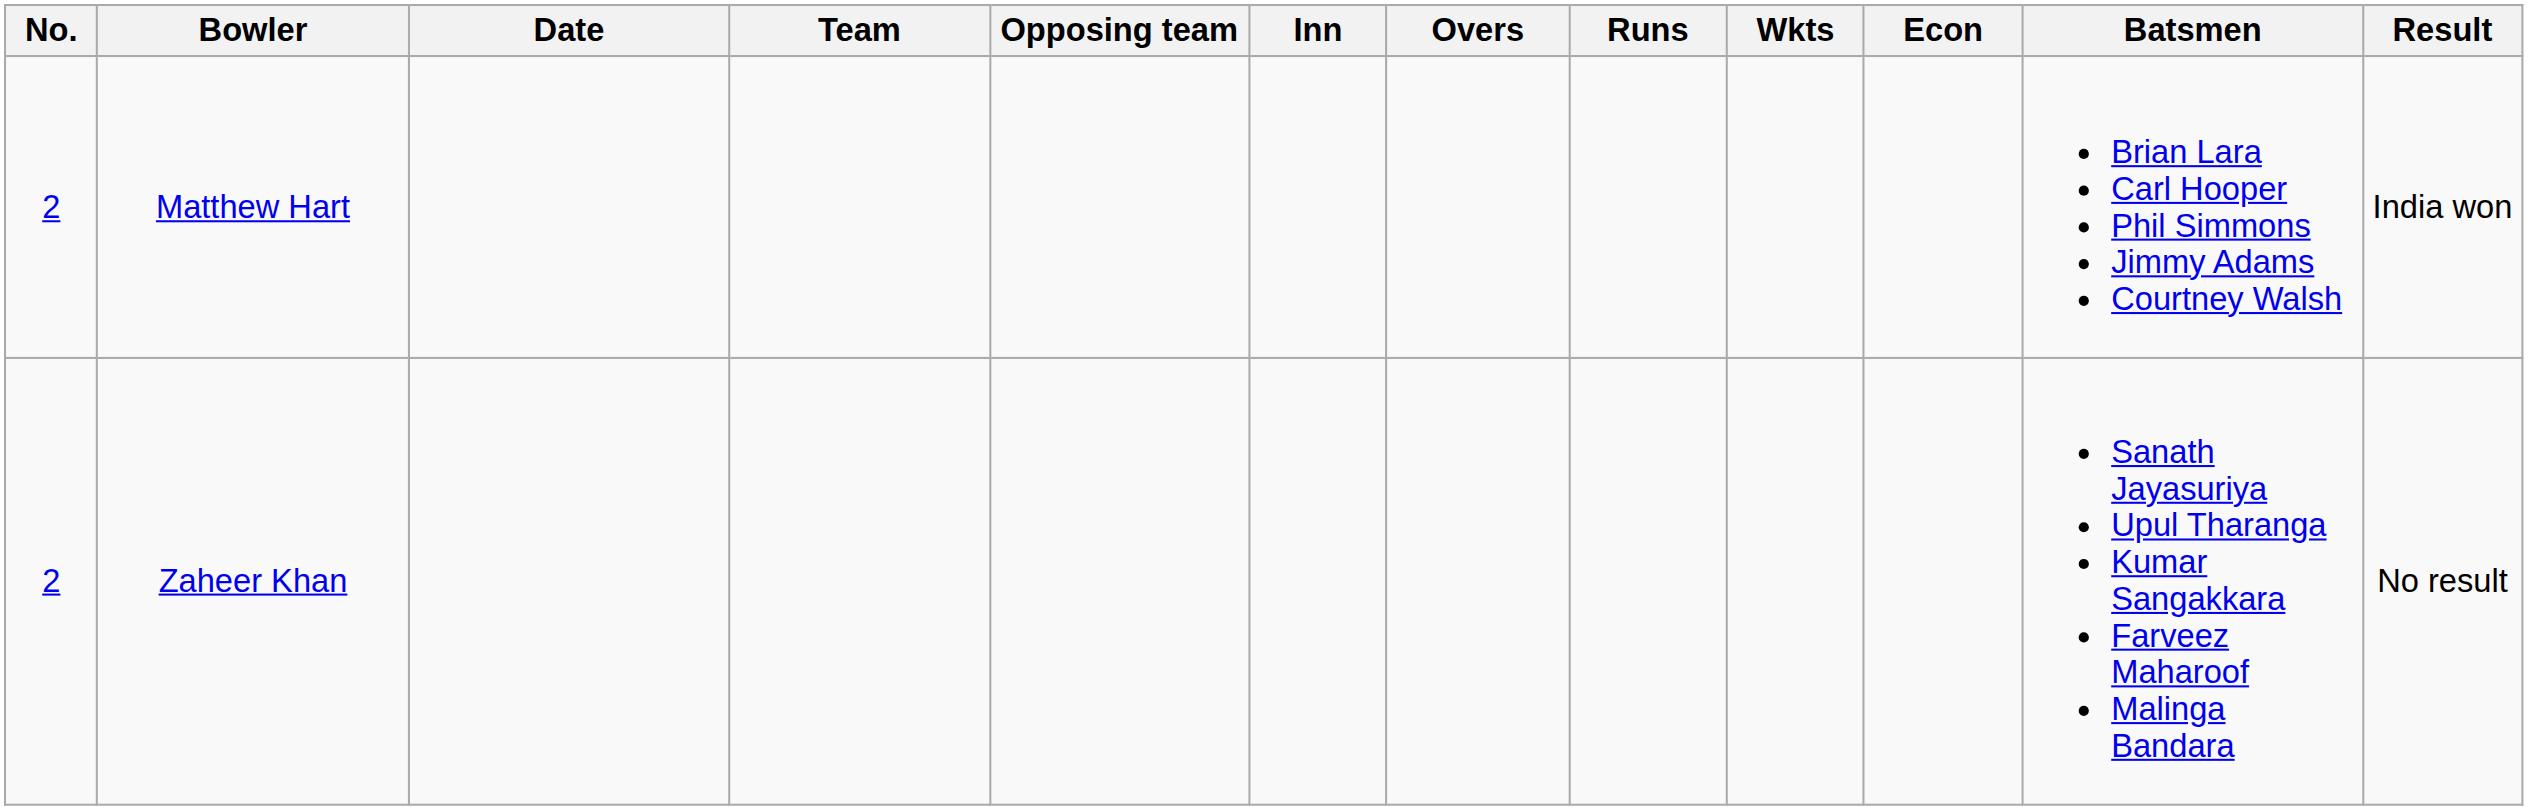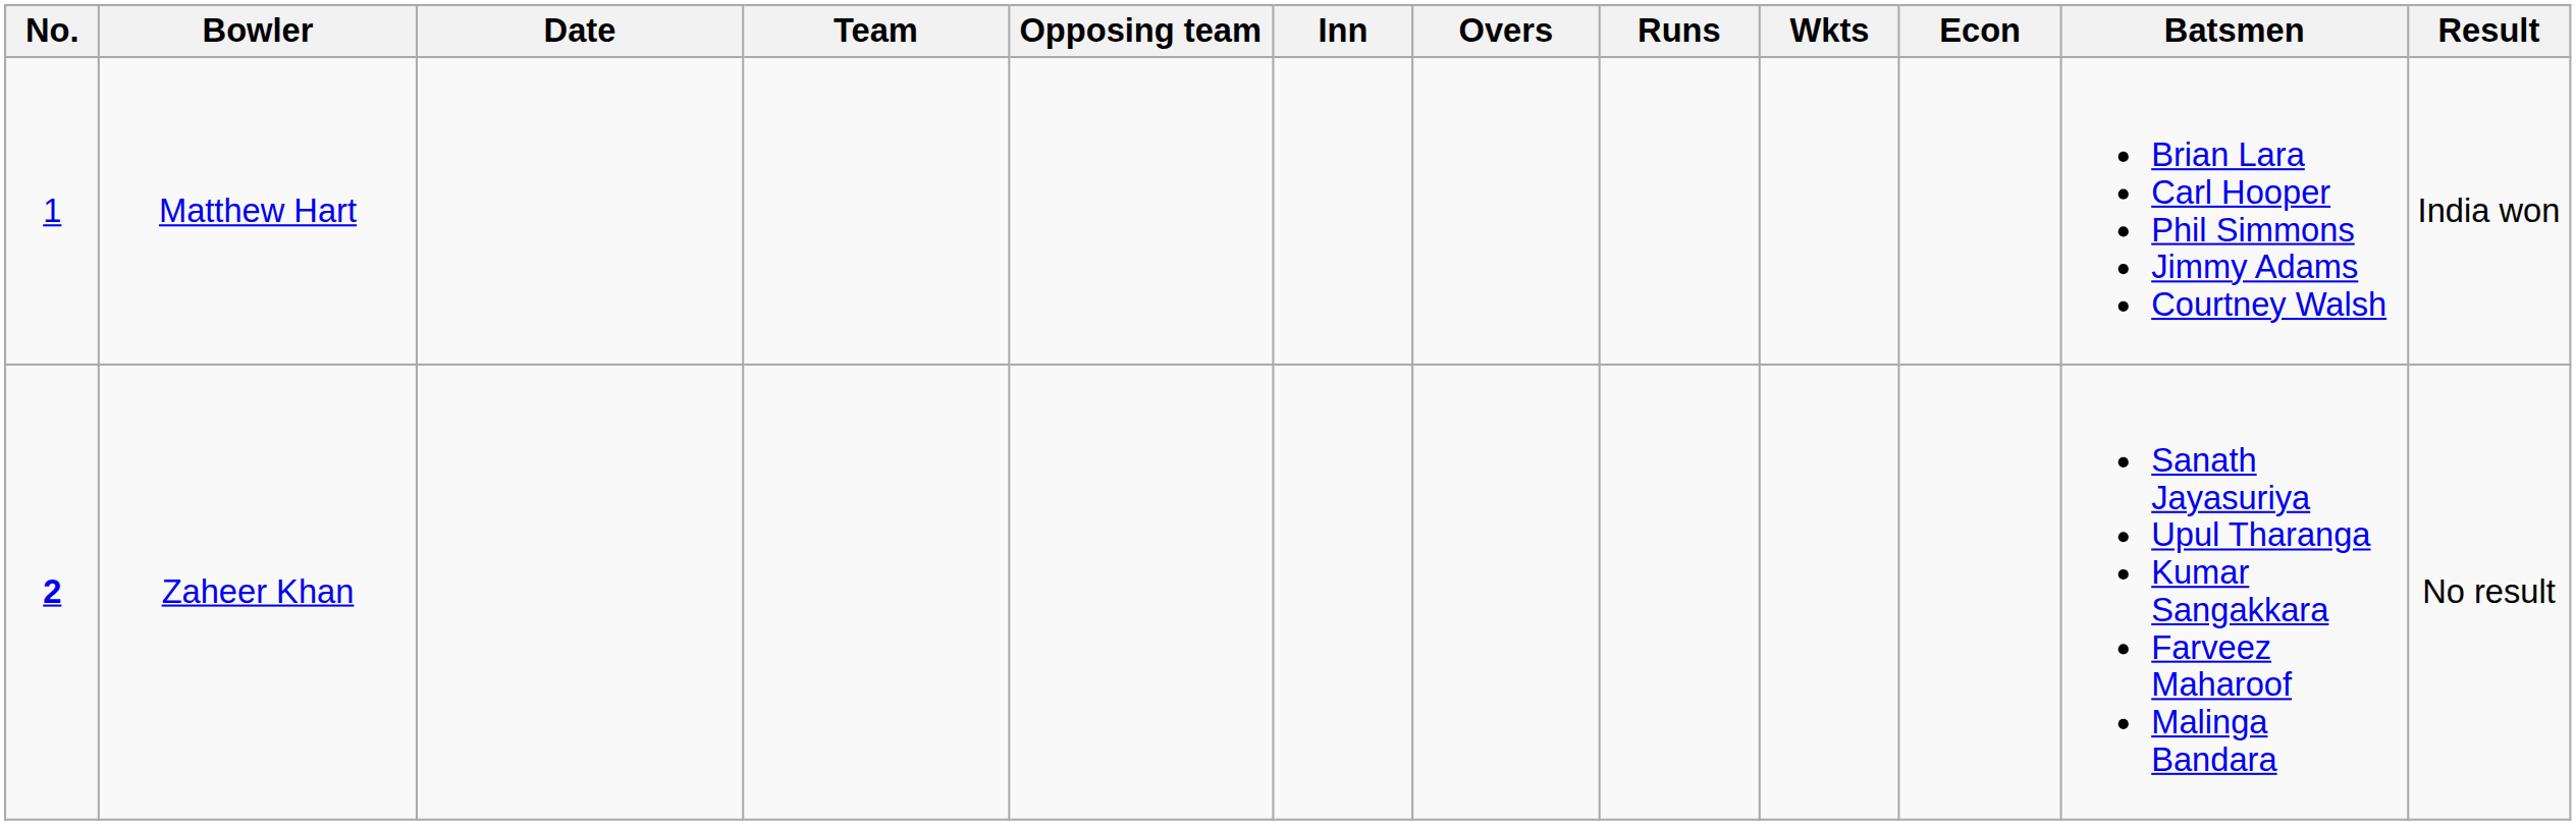 <table class="wikitable sortable" style="font-size: 100%">
 <tr align=center>
 <th scope="col" width="38">No.</th>
 <th scope="col" width="145">Bowler</th>
 <th scope="col" width="150">Date</th>
 <th scope="col" width="120">Team</th>
 <th scope="col" width="120">Opposing team</th>
 <th scope="col" width="60">Inn</th>
 <th scope="col" width="82">Overs</th>
 <th scope="col" width="70">Runs</th>
 <th scope="col" width="60">Wkts</th>
 <th scope="col" width="70">Econ</th>
 <th scope="col" width="160" class="unsortable">Batsmen</th>
 <th scope="col" width="70">Result</th>
 </tr>
 <tr align=center>
-<td scope="row"><a href='#'>2</a></td>
+<td scope="row"><a href='#'>1</a></td>
 <td><a href='#'>Matthew Hart</a></td>
 <td></td>
 <td></td>
 <td></td>
 <td></td>
 <td></td>
 <td></td>
 <td></td>
 <td></td>
 <td align=left><br><ul><li><a href='#'>Brian Lara</a></li><li><a href='#'>Carl Hooper</a></li><li><a href='#'>Phil Simmons</a></li><li><a href='#'>Jimmy Adams</a></li><li><a href='#'>Courtney Walsh</a></li></ul></td>
 <td>India won</td>
 </tr>
 <tr align=center>
-<td scope="row"><a href='#'>2</a></td>
+<td scope="row"><strong><a href='#'>2</a></strong></td>
 <td><a href='#'>Zaheer Khan</a></td>
 <td></td>
 <td></td>
 <td></td>
 <td></td>
 <td></td>
 <td></td>
 <td></td>
 <td></td>
 <td align=left><br><ul><li><a href='#'>Sanath Jayasuriya</a></li><li><a href='#'>Upul Tharanga</a></li><li><a href='#'>Kumar Sangakkara</a></li><li><a href='#'>Farveez Maharoof</a></li><li><a href='#'>Malinga Bandara</a></li></ul></td>
 <td>No result</td>
 </tr>
 </table>
